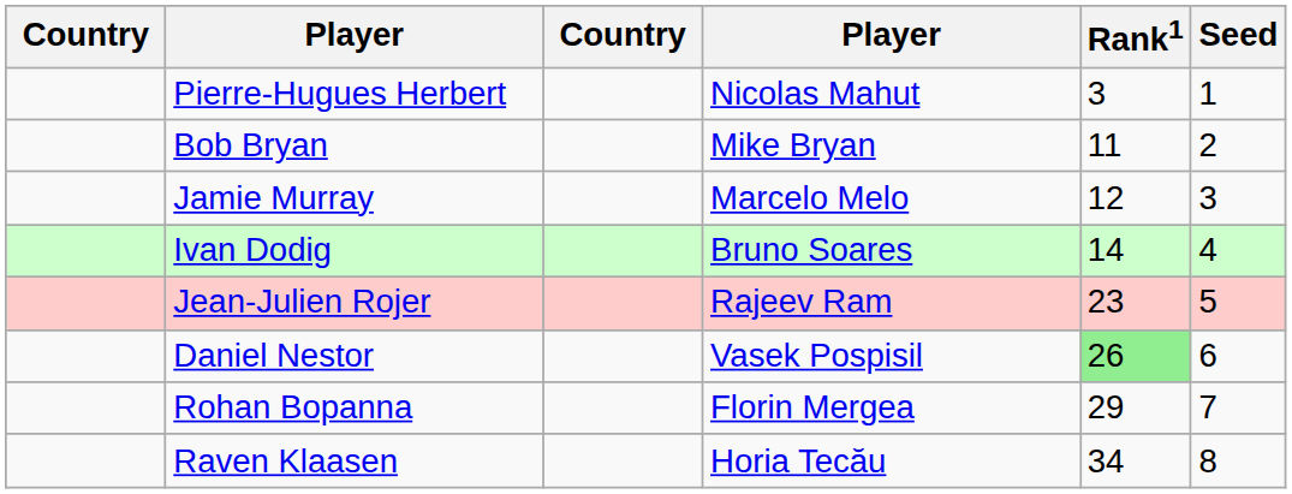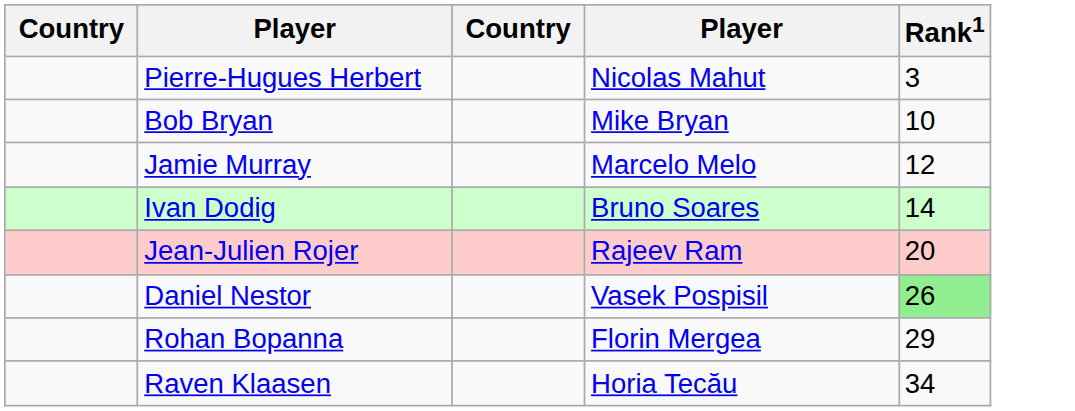 <table class="sortable wikitable">
 <tr>
 <th width="70">Country</th>
 <th width="175">Player</th>
 <th width="70">Country</th>
 <th width="175">Player</th>
 <th>Rank<sup>1</sup></th>
-<th>Seed</th>
 </tr>
 <tr>
 <td></td>
 <td><a href='#'>Pierre-Hugues Herbert</a></td>
 <td></td>
 <td><a href='#'>Nicolas Mahut</a></td>
 <td>3</td>
-<td>1</td>
 </tr>
 <tr>
 <td></td>
 <td><a href='#'>Bob Bryan</a></td>
 <td></td>
 <td><a href='#'>Mike Bryan</a></td>
-<td>11</td>
-<td>2</td>
+<td>10</td>
 </tr>
 <tr>
 <td></td>
 <td><a href='#'>Jamie Murray</a></td>
 <td></td>
 <td><a href='#'>Marcelo Melo</a></td>
 <td>12</td>
-<td>3</td>
 </tr>
 <tr style="background:#cfc;">
 <td></td>
 <td><a href='#'>Ivan Dodig</a></td>
 <td></td>
 <td><a href='#'>Bruno Soares</a></td>
 <td>14</td>
-<td>4</td>
 </tr>
 <tr style="background:#fcc;">
 <td></td>
 <td><a href='#'>Jean-Julien Rojer</a></td>
 <td></td>
 <td><a href='#'>Rajeev Ram</a></td>
-<td>23</td>
-<td>5</td>
+<td>20</td>
 </tr>
 <tr>
 <td></td>
 <td><a href='#'>Daniel Nestor</a></td>
 <td></td>
 <td><a href='#'>Vasek Pospisil</a></td>
 <td style="background: lightgreen;">26</td>
-<td>6</td>
 </tr>
 <tr>
 <td></td>
 <td><a href='#'>Rohan Bopanna</a></td>
 <td></td>
 <td><a href='#'>Florin Mergea</a></td>
 <td>29</td>
-<td>7</td>
 </tr>
 <tr>
 <td></td>
 <td><a href='#'>Raven Klaasen</a></td>
 <td></td>
 <td><a href='#'>Horia Tecău</a></td>
 <td>34</td>
-<td>8</td>
 </tr>
 </table>
